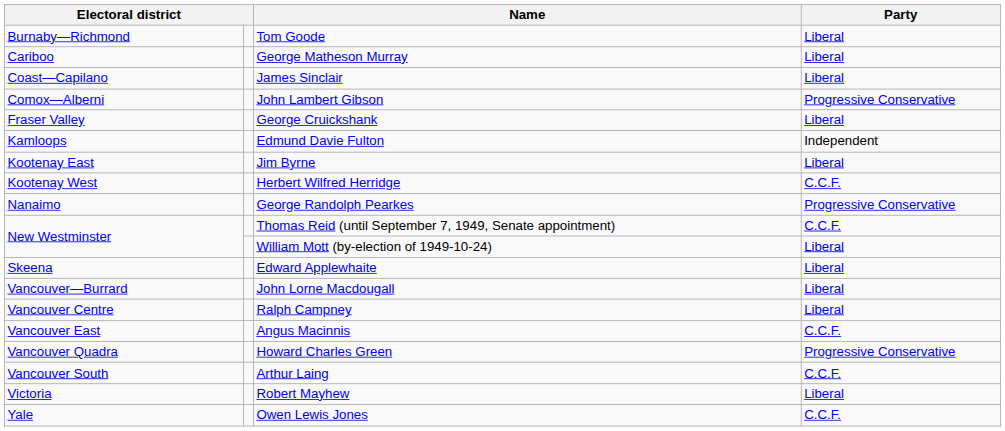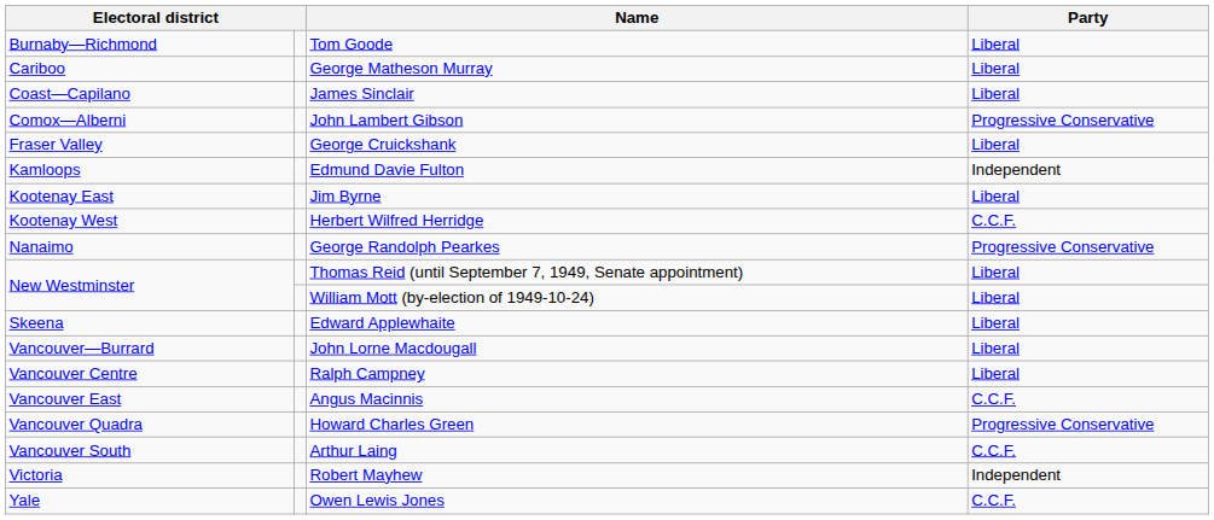 <table class="wikitable" width=95%>
 <tr>
 <th colspan=2 width=25%>Electoral district</th>
 <th>Name</th>
 <th width=20%>Party</th>
 </tr>
 <tr>
 <td width=24%><a href='#'>Burnaby—Richmond</a></td>
 <td></td>
 <td><a href='#'>Tom Goode</a></td>
 <td><a href='#'>Liberal</a></td>
 </tr>
 <tr>
 <td><a href='#'>Cariboo</a></td>
 <td></td>
 <td><a href='#'>George Matheson Murray</a></td>
 <td><a href='#'>Liberal</a></td>
 </tr>
 <tr>
 <td><a href='#'>Coast—Capilano</a></td>
 <td></td>
 <td><a href='#'>James Sinclair</a></td>
 <td><a href='#'>Liberal</a></td>
 </tr>
 <tr>
 <td><a href='#'>Comox—Alberni</a></td>
 <td></td>
 <td><a href='#'>John Lambert Gibson</a></td>
 <td><a href='#'>Progressive Conservative</a></td>
 </tr>
 <tr>
 <td><a href='#'>Fraser Valley</a></td>
 <td></td>
 <td><a href='#'>George Cruickshank</a></td>
 <td><a href='#'>Liberal</a></td>
 </tr>
 <tr>
 <td><a href='#'>Kamloops</a></td>
 <td></td>
 <td><a href='#'>Edmund Davie Fulton</a></td>
 <td>Independent</td>
 </tr>
 <tr>
 <td><a href='#'>Kootenay East</a></td>
 <td></td>
 <td><a href='#'>Jim Byrne</a></td>
 <td><a href='#'>Liberal</a></td>
 </tr>
 <tr>
 <td><a href='#'>Kootenay West</a></td>
 <td></td>
 <td><a href='#'>Herbert Wilfred Herridge</a></td>
 <td><a href='#'>C.C.F.</a></td>
 </tr>
 <tr>
 <td><a href='#'>Nanaimo</a></td>
 <td></td>
 <td><a href='#'>George Randolph Pearkes</a></td>
 <td><a href='#'>Progressive Conservative</a></td>
 </tr>
 <tr>
 <td rowspan=2><a href='#'>New Westminster</a></td>
 <td></td>
 <td><a href='#'>Thomas Reid</a> (until September 7, 1949, Senate appointment)</td>
-<td><a href='#'>C.C.F.</a></td>
+<td><a href='#'>Liberal</a></td>
 </tr>
 <tr>
 <td></td>
 <td><a href='#'>William Mott</a> (by-election of 1949-10-24)</td>
 <td><a href='#'>Liberal</a></td>
 </tr>
 <tr>
 <td><a href='#'>Skeena</a></td>
 <td></td>
 <td><a href='#'>Edward Applewhaite</a></td>
 <td><a href='#'>Liberal</a></td>
 </tr>
 <tr>
 <td><a href='#'>Vancouver—Burrard</a></td>
 <td></td>
 <td><a href='#'>John Lorne Macdougall</a></td>
 <td><a href='#'>Liberal</a></td>
 </tr>
 <tr>
 <td><a href='#'>Vancouver Centre</a></td>
 <td></td>
 <td><a href='#'>Ralph Campney</a></td>
 <td><a href='#'>Liberal</a></td>
 </tr>
 <tr>
 <td><a href='#'>Vancouver East</a></td>
 <td></td>
 <td><a href='#'>Angus Macinnis</a></td>
 <td><a href='#'>C.C.F.</a></td>
 </tr>
 <tr>
 <td><a href='#'>Vancouver Quadra</a></td>
 <td></td>
 <td><a href='#'>Howard Charles Green</a></td>
 <td><a href='#'>Progressive Conservative</a></td>
 </tr>
 <tr>
 <td><a href='#'>Vancouver South</a></td>
 <td></td>
 <td><a href='#'>Arthur Laing</a></td>
 <td><a href='#'>C.C.F.</a></td>
 </tr>
 <tr>
 <td><a href='#'>Victoria</a></td>
 <td></td>
 <td><a href='#'>Robert Mayhew</a></td>
-<td><a href='#'>Liberal</a></td>
+<td>Independent</td>
 </tr>
 <tr>
 <td><a href='#'>Yale</a></td>
 <td></td>
 <td><a href='#'>Owen Lewis Jones</a></td>
 <td><a href='#'>C.C.F.</a></td>
 </tr>
 </table>
